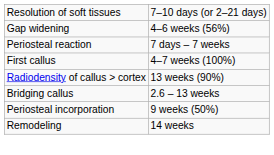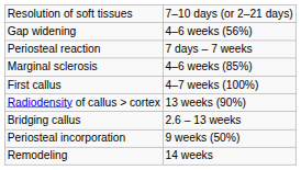 <table class="wikitable">
 <tr>
 <td>Resolution of soft tissues</td>
 <td>7–10 days (or 2–21 days)</td>
 </tr>
 <tr>
 <td>Gap widening</td>
 <td>4–6 weeks (56%)</td>
 </tr>
 <tr>
 <td>Periosteal reaction</td>
 <td>7 days – 7 weeks</td>
+</tr>
+<tr>
+<td>Marginal sclerosis</td>
+<td>4–6 weeks (85%)</td>
 </tr>
 <tr>
 <td>First callus</td>
 <td>4–7 weeks (100%)</td>
 </tr>
 <tr>
 <td><a href='#'>Radiodensity</a> of callus > cortex</td>
 <td>13 weeks (90%)</td>
 </tr>
 <tr>
 <td>Bridging callus</td>
 <td>2.6 – 13 weeks</td>
 </tr>
 <tr>
 <td>Periosteal incorporation</td>
 <td>9 weeks (50%)</td>
 </tr>
 <tr>
 <td>Remodeling</td>
 <td>14 weeks</td>
 </tr>
 </table>
